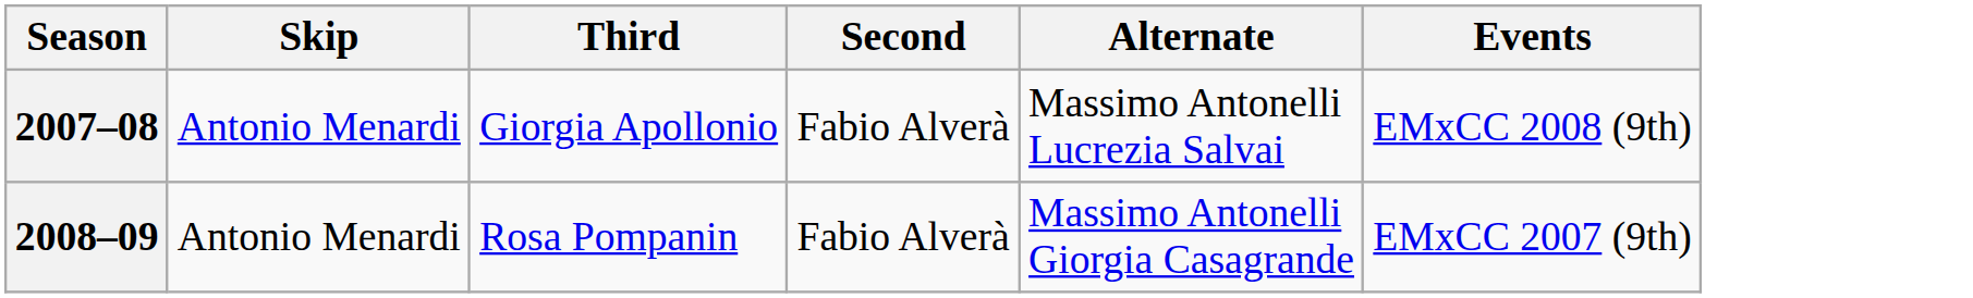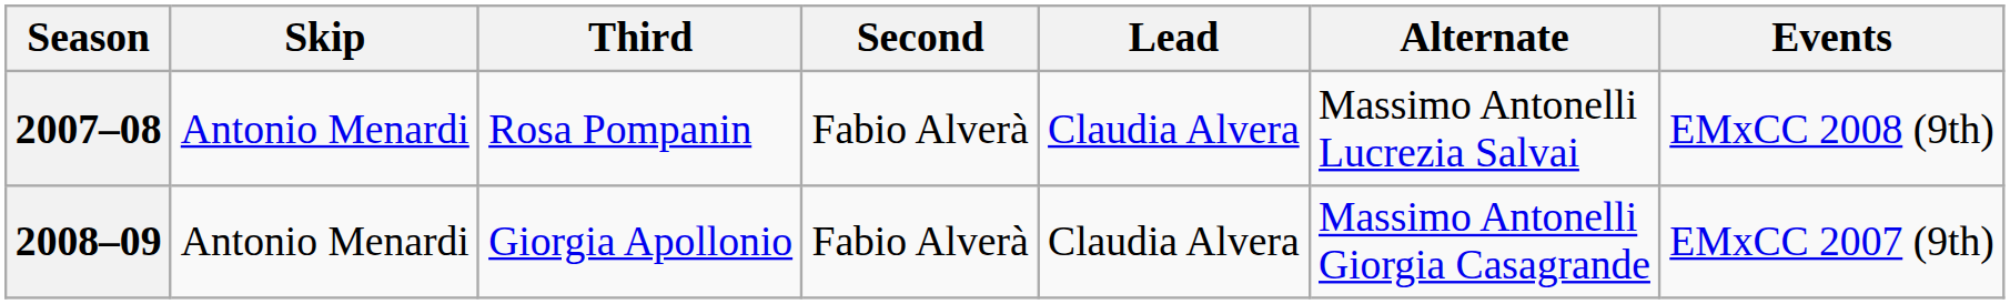 <table class="wikitable">
 <tr>
 <th scope="col">Season</th>
 <th scope="col">Skip</th>
 <th scope="col">Third</th>
 <th scope="col">Second</th>
+<th scope="col">Lead</th>
 <th scope="col">Alternate</th>
 <th scope="col">Events</th>
 </tr>
 <tr>
 <th scope="row">2007–08</th>
 <td><a href='#'>Antonio Menardi</a></td>
-<td><a href='#'>Giorgia Apollonio</a></td>
+<td><a href='#'>Rosa Pompanin</a></td>
 <td>Fabio Alverà</td>
+<td><a href='#'>Claudia Alvera</a></td>
 <td>Massimo Antonelli<br><a href='#'>Lucrezia Salvai</a></td>
 <td><a href='#'>EMxCC 2008</a> (9th)</td>
 </tr>
 <tr>
 <th scope="row">2008–09</th>
 <td>Antonio Menardi</td>
-<td><a href='#'>Rosa Pompanin</a></td>
+<td><a href='#'>Giorgia Apollonio</a></td>
 <td>Fabio Alverà</td>
+<td>Claudia Alvera</td>
 <td><a href='#'>Massimo Antonelli</a><br><a href='#'>Giorgia Casagrande</a></td>
 <td><a href='#'>EMxCC 2007</a> (9th)</td>
 </tr>
 </table>
